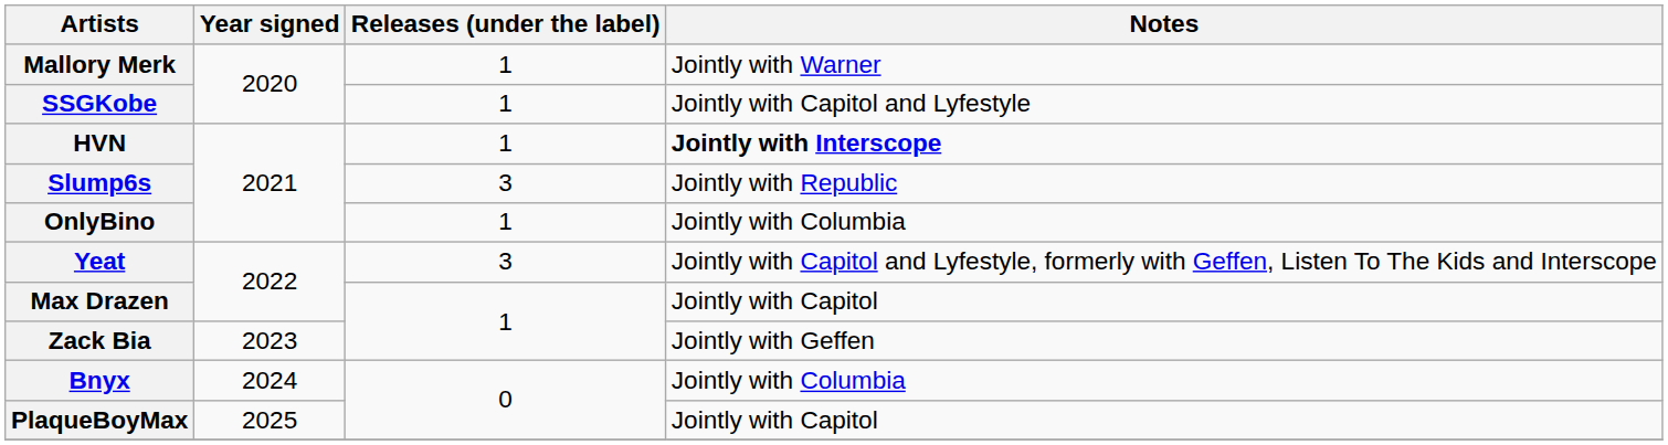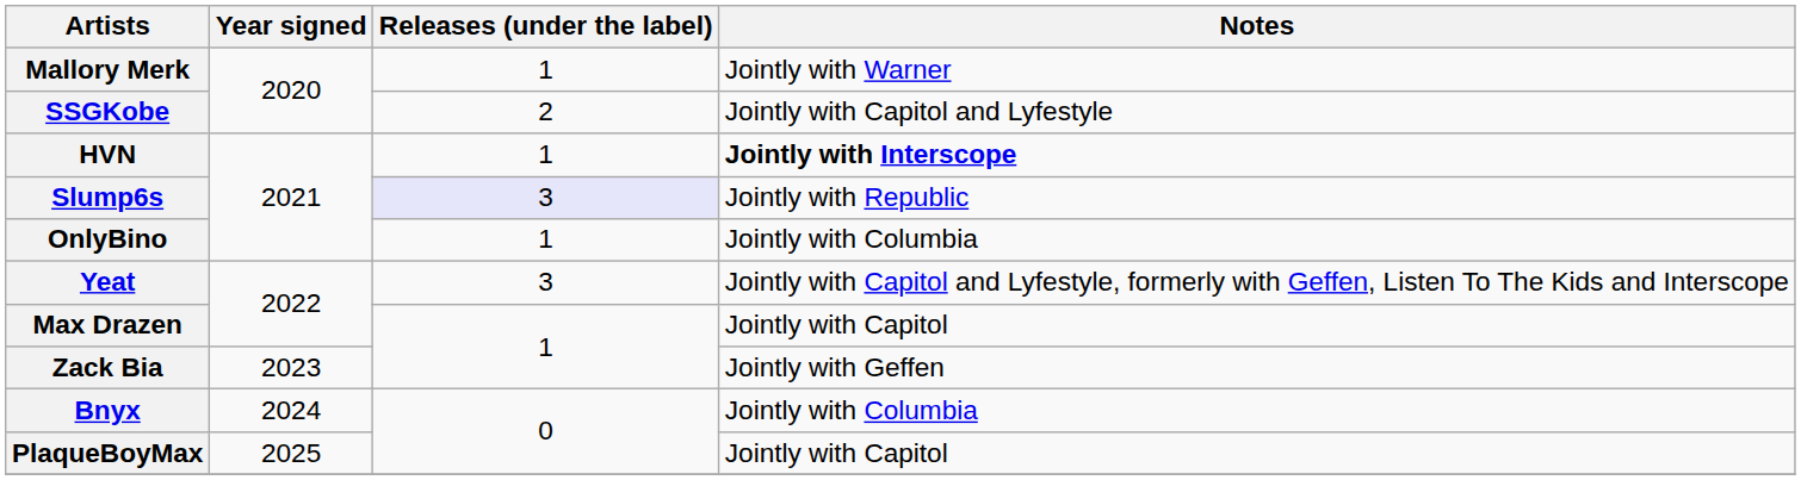 <table class="wikitable sortable">
 <tr>
 <th>Artists</th>
 <th>Year signed</th>
 <th>Releases (under the label)</th>
 <th>Notes</th>
 </tr>
 <tr>
 <th>Mallory Merk</th>
 <td rowspan="2" style="text-align:center;">2020</td>
 <td style="text-align:center;">1</td>
 <td>Jointly with <a href='#'>Warner</a></td>
 </tr>
 <tr>
 <th><a href='#'>SSGKobe</a></th>
-<td style="text-align:center;">1</td>
+<td style="text-align:center;">2</td>
 <td>Jointly with Capitol and Lyfestyle</td>
 </tr>
 <tr>
 <th>HVN</th>
 <td rowspan="3" style="text-align:center;">2021</td>
 <td style="text-align:center;">1</td>
 <td><strong>Jointly with <a href='#'>Interscope</a></strong></td>
 </tr>
 <tr>
 <th><a href='#'>Slump6s</a></th>
-<td style="text-align:center;">3</td>
+<td style="background: lavender; text-align:center;">3</td>
 <td>Jointly with <a href='#'>Republic</a></td>
 </tr>
 <tr>
 <th>OnlyBino</th>
 <td style="text-align:center;">1</td>
 <td>Jointly with Columbia</td>
 </tr>
 <tr>
 <th><a href='#'>Yeat</a></th>
 <td rowspan="2" style="text-align:center;">2022</td>
 <td style="text-align:center;">3</td>
 <td>Jointly with <a href='#'>Capitol</a> and Lyfestyle, formerly with <a href='#'>Geffen</a>, Listen To The Kids and Interscope</td>
 </tr>
 <tr>
 <th>Max Drazen</th>
 <td rowspan="2"  style="text-align:center;">1</td>
 <td>Jointly with Capitol</td>
 </tr>
 <tr>
 <th>Zack Bia</th>
 <td style="text-align:center;">2023</td>
 <td>Jointly with Geffen</td>
 </tr>
 <tr>
 <th><a href='#'>Bnyx</a></th>
 <td style="text-align:center;">2024</td>
 <td rowspan="2"  style="text-align:center;">0</td>
 <td>Jointly with <a href='#'>Columbia</a></td>
 </tr>
 <tr>
 <th>PlaqueBoyMax</th>
 <td style="text-align:center;">2025</td>
 <td>Jointly with Capitol</td>
 </tr>
 <tr>
 </tr>
 </table>
